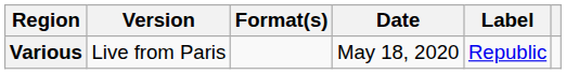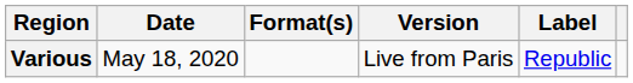 <table class="wikitable plainrowheaders">
 <tr>
 <th>Region</th>
+<th>Date</th>
+<th>Format(s)</th>
 <th>Version</th>
-<th>Format(s)</th>
-<th>Date</th>
 <th>Label</th>
 <th></th>
 </tr>
 <tr>
 <th scope="row">Various</th>
+<td>May 18, 2020</td>
+<td></td>
 <td>Live from Paris</td>
-<td></td>
-<td>May 18, 2020</td>
 <td><a href='#'>Republic</a></td>
 <td style="text-align:center;"></td>
 </tr>
 </table>
